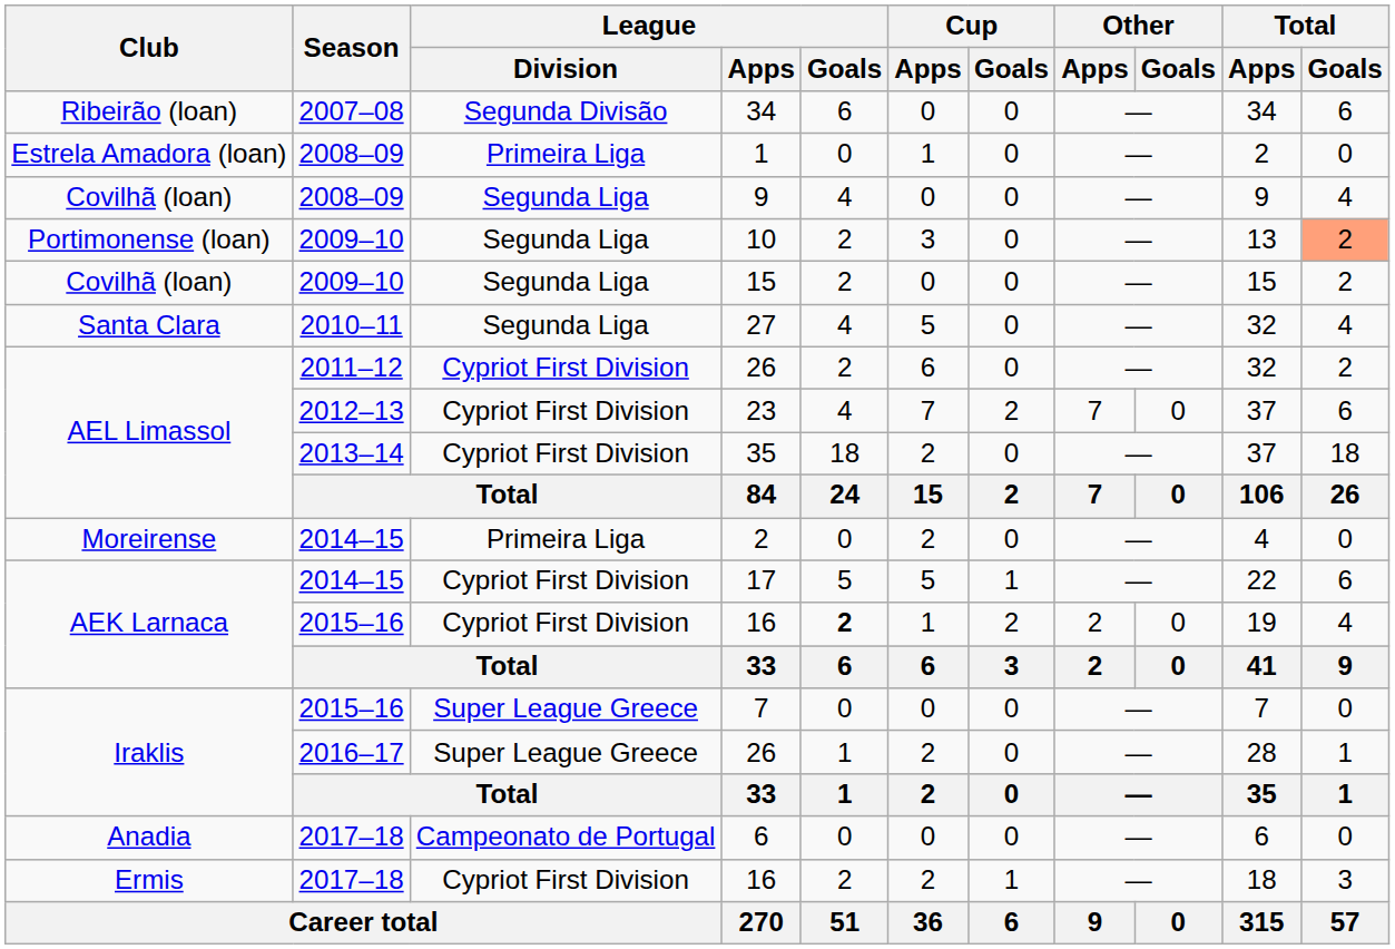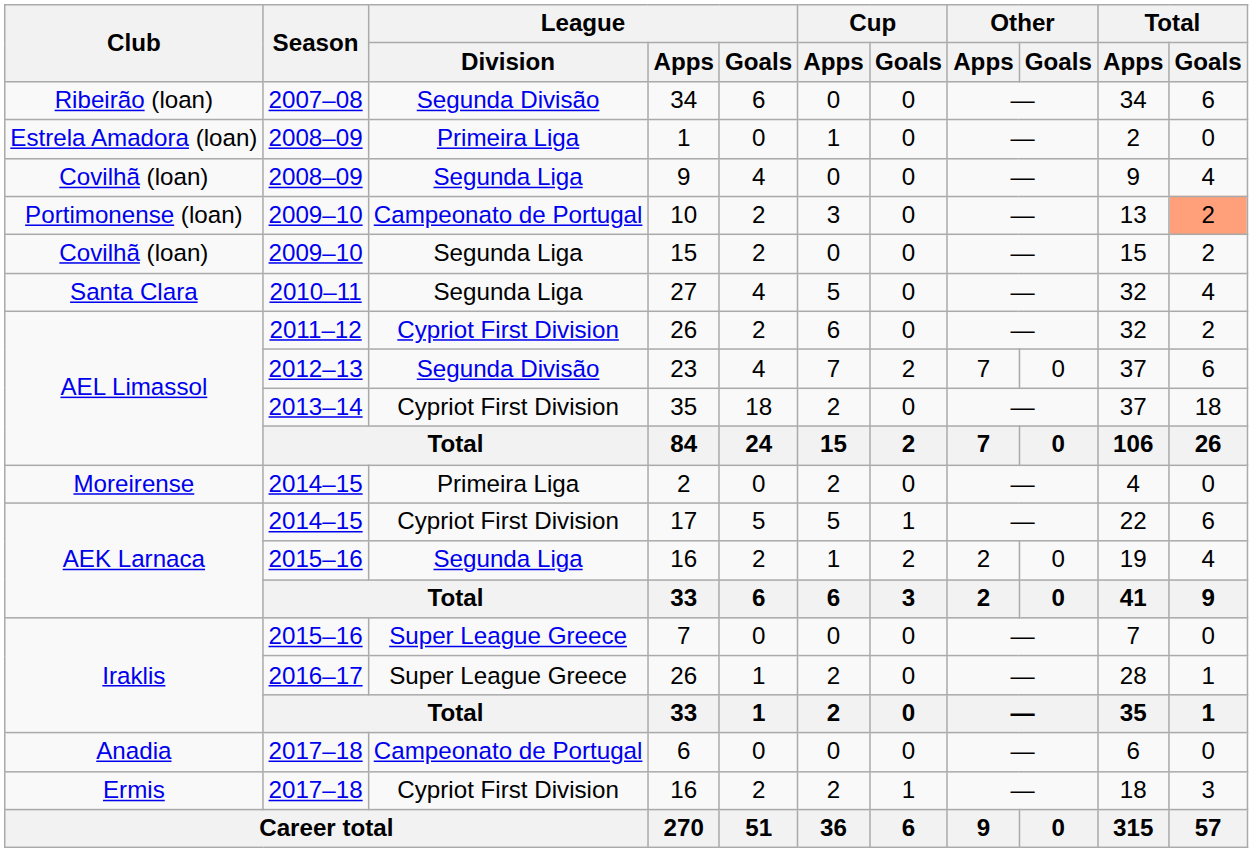 <table class="wikitable" style="text-align:center">
 <tr>
 <th rowspan="2">Club</th>
 <th rowspan="2">Season</th>
 <th colspan="3">League</th>
 <th colspan="2">Cup</th>
 <th colspan="2">Other</th>
 <th colspan="2">Total</th>
 </tr>
 <tr>
 <th>Division</th>
 <th>Apps</th>
 <th>Goals</th>
 <th>Apps</th>
 <th>Goals</th>
 <th>Apps</th>
 <th>Goals</th>
 <th>Apps</th>
 <th>Goals</th>
 </tr>
 <tr>
 <td><a href='#'>Ribeirão</a> (loan)</td>
 <td><a href='#'>2007–08</a></td>
 <td><a href='#'>Segunda Divisão</a></td>
 <td>34</td>
 <td>6</td>
 <td>0</td>
 <td>0</td>
 <td colspan="2">—</td>
 <td>34</td>
 <td>6</td>
 </tr>
 <tr>
 <td><a href='#'>Estrela Amadora</a> (loan)</td>
 <td><a href='#'>2008–09</a></td>
 <td><a href='#'>Primeira Liga</a></td>
 <td>1</td>
 <td>0</td>
 <td>1</td>
 <td>0</td>
 <td colspan="2">—</td>
 <td>2</td>
 <td>0</td>
 </tr>
 <tr>
 <td><a href='#'>Covilhã</a> (loan)</td>
 <td><a href='#'>2008–09</a></td>
 <td><a href='#'>Segunda Liga</a></td>
 <td>9</td>
 <td>4</td>
 <td>0</td>
 <td>0</td>
 <td colspan="2">—</td>
 <td>9</td>
 <td>4</td>
 </tr>
 <tr>
 <td><a href='#'>Portimonense</a> (loan)</td>
 <td><a href='#'>2009–10</a></td>
-<td>Segunda Liga</td>
+<td><a href='#'>Campeonato de Portugal</a></td>
 <td>10</td>
 <td>2</td>
 <td>3</td>
 <td>0</td>
 <td colspan="2">—</td>
 <td>13</td>
 <td style="background: lightsalmon;">2</td>
 </tr>
 <tr>
 <td><a href='#'>Covilhã</a> (loan)</td>
 <td><a href='#'>2009–10</a></td>
 <td>Segunda Liga</td>
 <td>15</td>
 <td>2</td>
 <td>0</td>
 <td>0</td>
 <td colspan="2">—</td>
 <td>15</td>
 <td>2</td>
 </tr>
 <tr>
 <td><a href='#'>Santa Clara</a></td>
 <td><a href='#'>2010–11</a></td>
 <td>Segunda Liga</td>
 <td>27</td>
 <td>4</td>
 <td>5</td>
 <td>0</td>
 <td colspan="2">—</td>
 <td>32</td>
 <td>4</td>
 </tr>
 <tr>
 <td rowspan="4"><a href='#'>AEL Limassol</a></td>
 <td><a href='#'>2011–12</a></td>
 <td><a href='#'>Cypriot First Division</a></td>
 <td>26</td>
 <td>2</td>
 <td>6</td>
 <td>0</td>
 <td colspan="2">—</td>
 <td>32</td>
 <td>2</td>
 </tr>
 <tr>
 <td><a href='#'>2012–13</a></td>
-<td>Cypriot First Division</td>
+<td><a href='#'>Segunda Divisão</a></td>
 <td>23</td>
 <td>4</td>
 <td>7</td>
 <td>2</td>
 <td>7</td>
 <td>0</td>
 <td>37</td>
 <td>6</td>
 </tr>
 <tr>
 <td><a href='#'>2013–14</a></td>
 <td>Cypriot First Division</td>
 <td>35</td>
 <td>18</td>
 <td>2</td>
 <td>0</td>
 <td colspan="2">—</td>
 <td>37</td>
 <td>18</td>
 </tr>
 <tr>
 <th colspan="2">Total</th>
 <th>84</th>
 <th>24</th>
 <th>15</th>
 <th>2</th>
 <th>7</th>
 <th>0</th>
 <th>106</th>
 <th>26</th>
 </tr>
 <tr>
 <td><a href='#'>Moreirense</a></td>
 <td><a href='#'>2014–15</a></td>
 <td>Primeira Liga</td>
 <td>2</td>
 <td>0</td>
 <td>2</td>
 <td>0</td>
 <td colspan="2">—</td>
 <td>4</td>
 <td>0</td>
 </tr>
 <tr>
 <td rowspan="3"><a href='#'>AEK Larnaca</a></td>
 <td><a href='#'>2014–15</a></td>
 <td>Cypriot First Division</td>
 <td>17</td>
 <td>5</td>
 <td>5</td>
 <td>1</td>
 <td colspan="2">—</td>
 <td>22</td>
 <td>6</td>
 </tr>
 <tr>
 <td><a href='#'>2015–16</a></td>
-<td>Cypriot First Division</td>
+<td><a href='#'>Segunda Liga</a></td>
 <td>16</td>
-<td><strong>2</strong></td>
+<td>2</td>
 <td>1</td>
 <td>2</td>
 <td>2</td>
 <td>0</td>
 <td>19</td>
 <td>4</td>
 </tr>
 <tr>
 <th colspan="2">Total</th>
 <th>33</th>
 <th>6</th>
 <th>6</th>
 <th>3</th>
 <th>2</th>
 <th>0</th>
 <th>41</th>
 <th>9</th>
 </tr>
 <tr>
 <td rowspan="3"><a href='#'>Iraklis</a></td>
 <td><a href='#'>2015–16</a></td>
 <td><a href='#'>Super League Greece</a></td>
 <td>7</td>
 <td>0</td>
 <td>0</td>
 <td>0</td>
 <td colspan="2">—</td>
 <td>7</td>
 <td>0</td>
 </tr>
 <tr>
 <td><a href='#'>2016–17</a></td>
 <td>Super League Greece</td>
 <td>26</td>
 <td>1</td>
 <td>2</td>
 <td>0</td>
 <td colspan="2">—</td>
 <td>28</td>
 <td>1</td>
 </tr>
 <tr>
 <th colspan="2">Total</th>
 <th>33</th>
 <th>1</th>
 <th>2</th>
 <th>0</th>
 <th colspan="2">—</th>
 <th>35</th>
 <th>1</th>
 </tr>
 <tr>
 <td><a href='#'>Anadia</a></td>
 <td><a href='#'>2017–18</a></td>
 <td><a href='#'>Campeonato de Portugal</a></td>
 <td>6</td>
 <td>0</td>
 <td>0</td>
 <td>0</td>
 <td colspan="2">—</td>
 <td>6</td>
 <td>0</td>
 </tr>
 <tr>
 <td><a href='#'>Ermis</a></td>
 <td><a href='#'>2017–18</a></td>
 <td>Cypriot First Division</td>
 <td>16</td>
 <td>2</td>
 <td>2</td>
 <td>1</td>
 <td colspan="2">—</td>
 <td>18</td>
 <td>3</td>
 </tr>
 <tr>
 <th colspan="3">Career total</th>
 <th>270</th>
 <th>51</th>
 <th>36</th>
 <th>6</th>
 <th>9</th>
 <th>0</th>
 <th>315</th>
 <th>57</th>
 </tr>
 </table>
